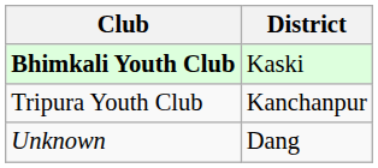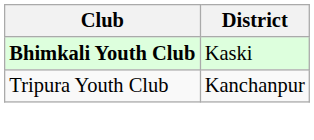 <table class="wikitable" border="1">
 <tr>
 <th>Club</th>
 <th>District</th>
 </tr>
 <tr bgcolor=#dfd>
 <td><strong>Bhimkali Youth Club</strong></td>
 <td>Kaski</td>
 </tr>
 <tr>
 <td>Tripura Youth Club</td>
 <td>Kanchanpur</td>
 </tr>
-<tr>
-<td><em>Unknown</em></td>
-<td>Dang</td>
-</tr>
 </table>
